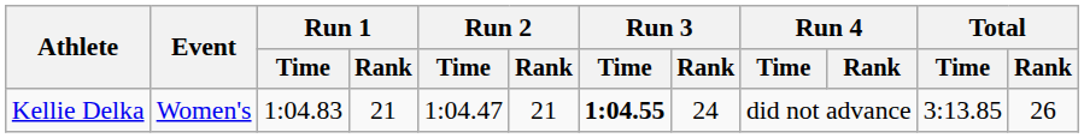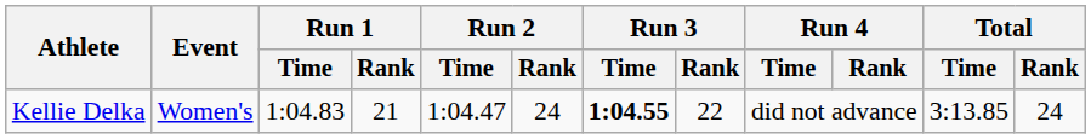 <table class=wikitable style=font-size:90%>
 <tr>
 <th rowspan=2>Athlete</th>
 <th rowspan=2>Event</th>
 <th colspan=2>Run 1</th>
 <th colspan=2>Run 2</th>
 <th colspan=2>Run 3</th>
 <th colspan=2>Run 4</th>
 <th colspan=2>Total</th>
 </tr>
 <tr style=font-size:95%>
 <th>Time</th>
 <th>Rank</th>
 <th>Time</th>
 <th>Rank</th>
 <th>Time</th>
 <th>Rank</th>
 <th>Time</th>
 <th>Rank</th>
 <th>Time</th>
 <th>Rank</th>
 </tr>
 <tr align=center>
 <td align=left><a href='#'>Kellie Delka</a></td>
 <td align=left><a href='#'>Women's</a></td>
 <td>1:04.83</td>
 <td>21</td>
 <td>1:04.47</td>
-<td>21</td>
+<td>24</td>
 <td><strong>1:04.55</strong></td>
-<td>24</td>
+<td>22</td>
 <td colspan=2>did not advance</td>
 <td>3:13.85</td>
-<td>26</td>
+<td>24</td>
 </tr>
 </table>
